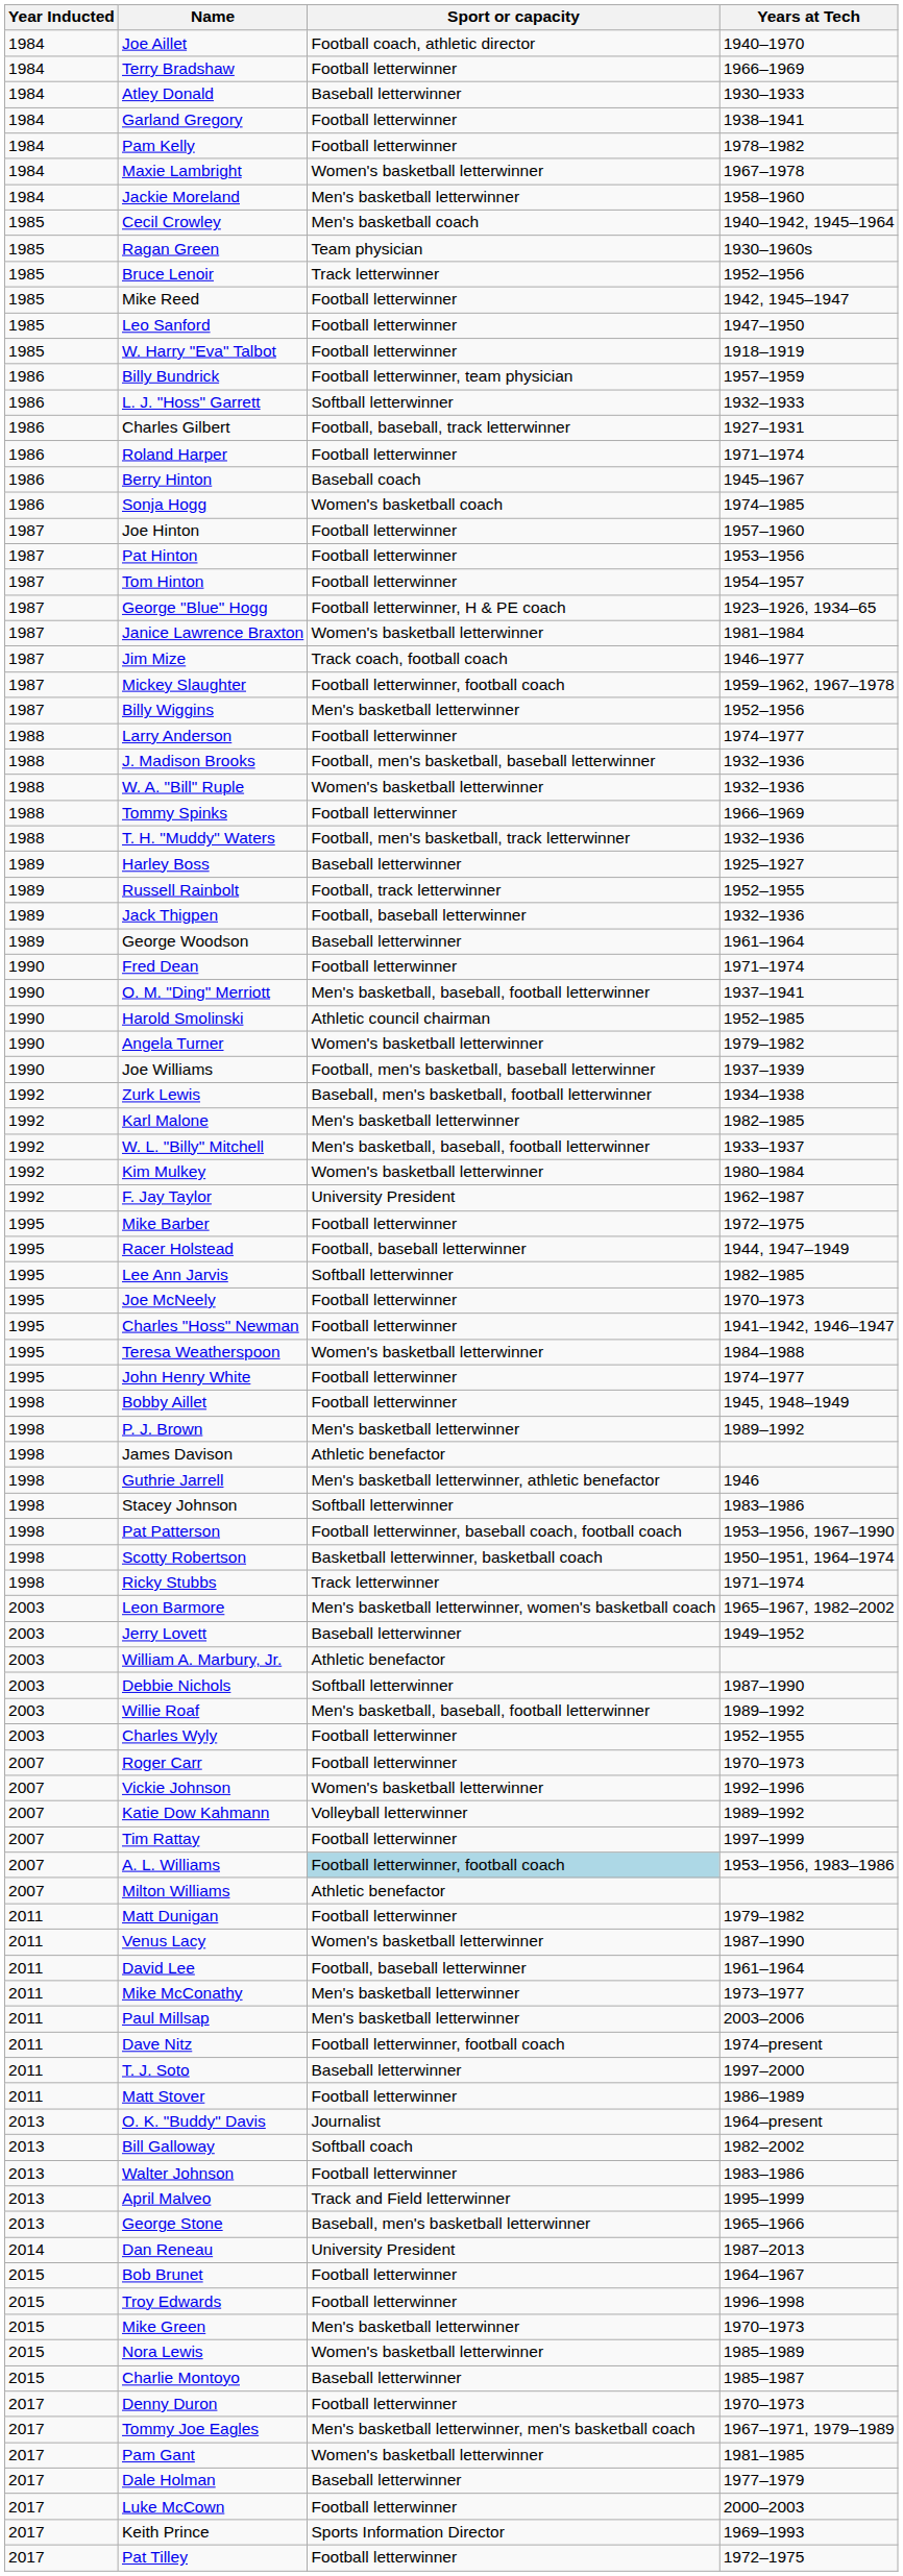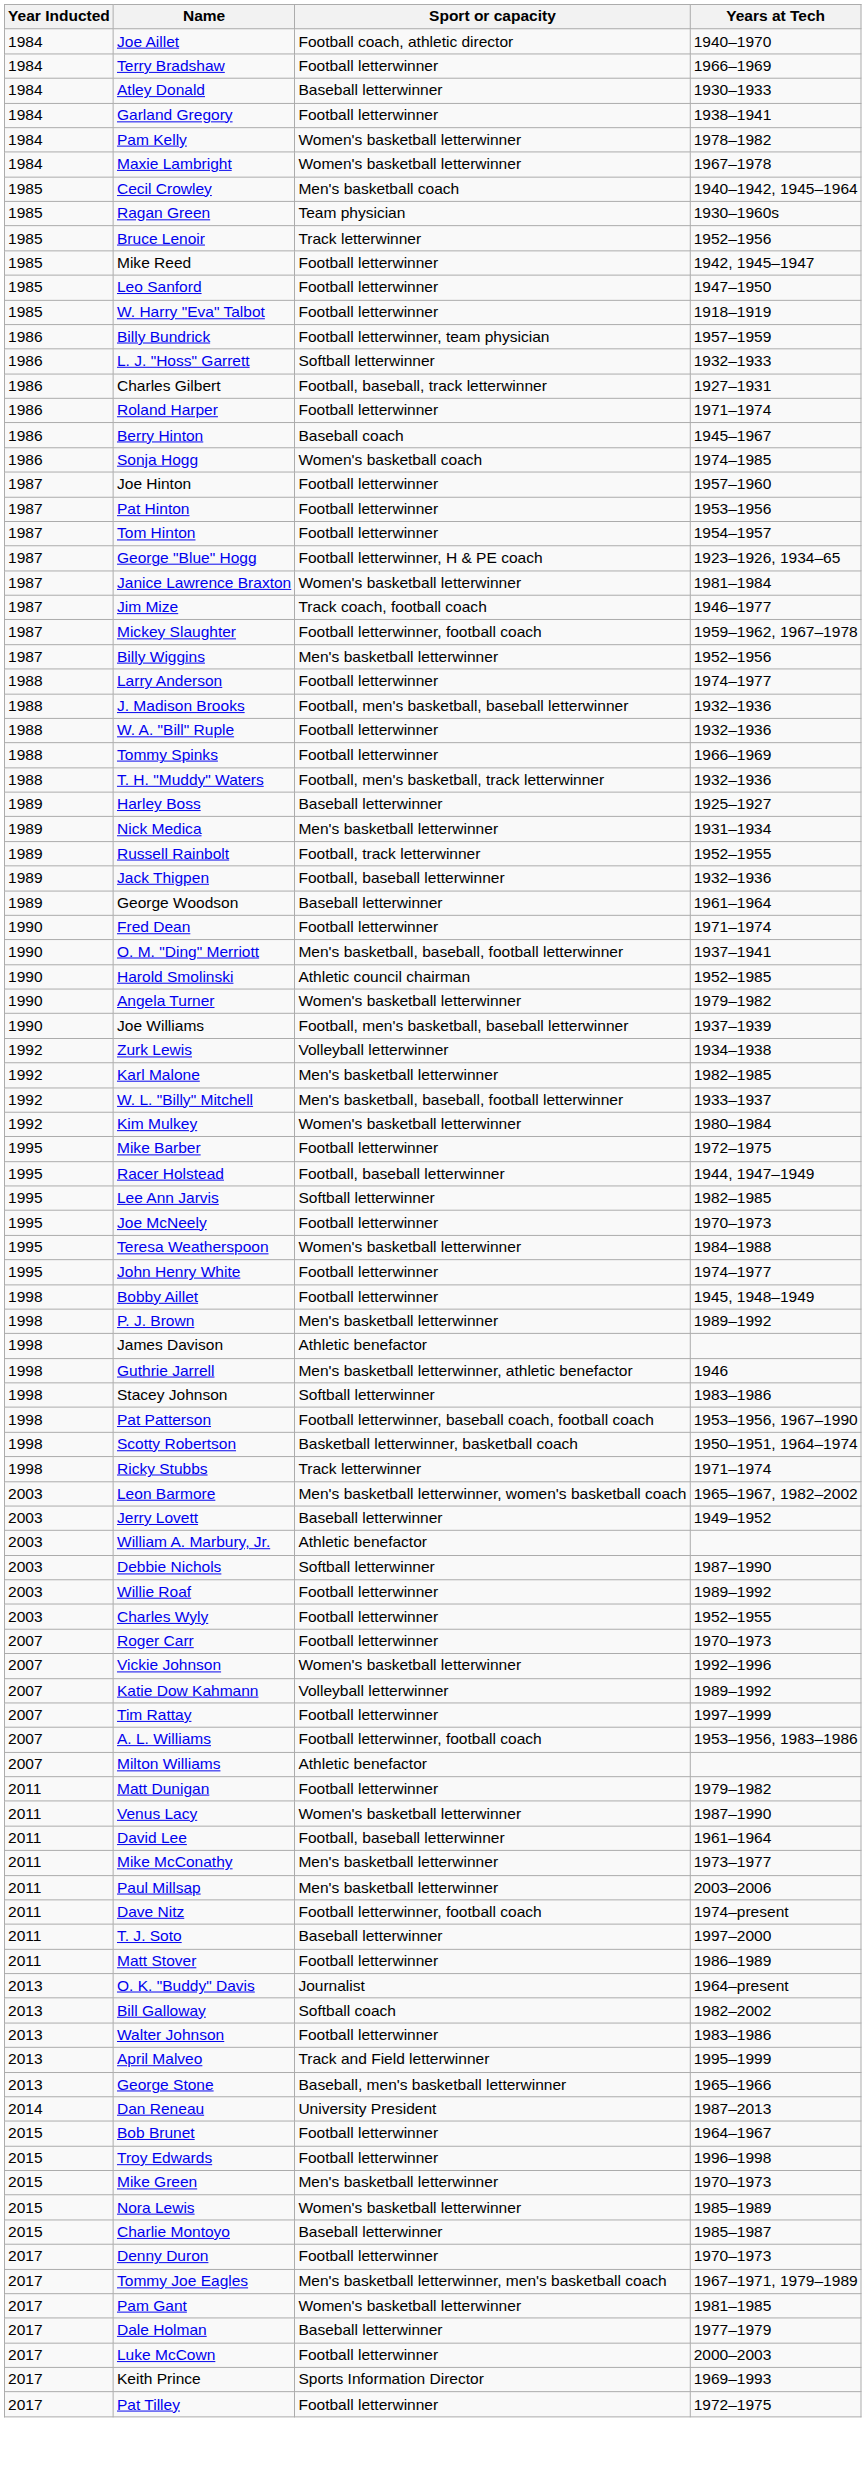 <table class="wikitable sortable">
 <tr>
 <th>Year Inducted</th>
 <th>Name</th>
 <th>Sport or capacity</th>
 <th>Years at Tech</th>
 </tr>
 <tr>
 <td>1984</td>
 <td><a href='#'>Joe Aillet</a></td>
 <td>Football coach, athletic director</td>
 <td>1940–1970</td>
 </tr>
 <tr>
 <td>1984</td>
 <td><a href='#'>Terry Bradshaw</a></td>
 <td>Football letterwinner</td>
 <td>1966–1969</td>
 </tr>
 <tr>
 <td>1984</td>
 <td><a href='#'>Atley Donald</a></td>
 <td>Baseball letterwinner</td>
 <td>1930–1933</td>
 </tr>
 <tr>
 <td>1984</td>
 <td><a href='#'>Garland Gregory</a></td>
 <td>Football letterwinner</td>
 <td>1938–1941</td>
 </tr>
 <tr>
 <td>1984</td>
 <td><a href='#'>Pam Kelly</a></td>
-<td>Football letterwinner</td>
+<td>Women's basketball letterwinner</td>
 <td>1978–1982</td>
 </tr>
 <tr>
 <td>1984</td>
 <td><a href='#'>Maxie Lambright</a></td>
 <td>Women's basketball letterwinner</td>
 <td>1967–1978</td>
-</tr>
-<tr>
-<td>1984</td>
-<td><a href='#'>Jackie Moreland</a></td>
-<td>Men's basketball letterwinner</td>
-<td>1958–1960</td>
 </tr>
 <tr>
 <td>1985</td>
 <td><a href='#'>Cecil Crowley</a></td>
 <td>Men's basketball coach</td>
 <td>1940–1942, 1945–1964</td>
 </tr>
 <tr>
 <td>1985</td>
 <td><a href='#'>Ragan Green</a></td>
 <td>Team physician</td>
 <td>1930–1960s</td>
 </tr>
 <tr>
 <td>1985</td>
 <td><a href='#'>Bruce Lenoir</a></td>
 <td>Track letterwinner</td>
 <td>1952–1956</td>
 </tr>
 <tr>
 <td>1985</td>
 <td>Mike Reed</td>
 <td>Football letterwinner</td>
 <td>1942, 1945–1947</td>
 </tr>
 <tr>
 <td>1985</td>
 <td><a href='#'>Leo Sanford</a></td>
 <td>Football letterwinner</td>
 <td>1947–1950</td>
 </tr>
 <tr>
 <td>1985</td>
 <td><a href='#'>W. Harry "Eva" Talbot</a></td>
 <td>Football letterwinner</td>
 <td>1918–1919</td>
 </tr>
 <tr>
 <td>1986</td>
 <td><a href='#'>Billy Bundrick</a></td>
 <td>Football letterwinner, team physician</td>
 <td>1957–1959</td>
 </tr>
 <tr>
 <td>1986</td>
 <td><a href='#'>L. J. "Hoss" Garrett</a></td>
 <td>Softball letterwinner</td>
 <td>1932–1933</td>
 </tr>
 <tr>
 <td>1986</td>
 <td>Charles Gilbert</td>
 <td>Football, baseball, track letterwinner</td>
 <td>1927–1931</td>
 </tr>
 <tr>
 <td>1986</td>
 <td><a href='#'>Roland Harper</a></td>
 <td>Football letterwinner</td>
 <td>1971–1974</td>
 </tr>
 <tr>
 <td>1986</td>
 <td><a href='#'>Berry Hinton</a></td>
 <td>Baseball coach</td>
 <td>1945–1967</td>
 </tr>
 <tr>
 <td>1986</td>
 <td><a href='#'>Sonja Hogg</a></td>
 <td>Women's basketball coach</td>
 <td>1974–1985</td>
 </tr>
 <tr>
 <td>1987</td>
 <td>Joe Hinton</td>
 <td>Football letterwinner</td>
 <td>1957–1960</td>
 </tr>
 <tr>
 <td>1987</td>
 <td><a href='#'>Pat Hinton</a></td>
 <td>Football letterwinner</td>
 <td>1953–1956</td>
 </tr>
 <tr>
 <td>1987</td>
 <td><a href='#'>Tom Hinton</a></td>
 <td>Football letterwinner</td>
 <td>1954–1957</td>
 </tr>
 <tr>
 <td>1987</td>
 <td><a href='#'>George "Blue" Hogg</a></td>
 <td>Football letterwinner, H & PE coach</td>
 <td>1923–1926, 1934–65</td>
 </tr>
 <tr>
 <td>1987</td>
 <td><a href='#'>Janice Lawrence Braxton</a></td>
 <td>Women's basketball letterwinner</td>
 <td>1981–1984</td>
 </tr>
 <tr>
 <td>1987</td>
 <td><a href='#'>Jim Mize</a></td>
 <td>Track coach, football coach</td>
 <td>1946–1977</td>
 </tr>
 <tr>
 <td>1987</td>
 <td><a href='#'>Mickey Slaughter</a></td>
 <td>Football letterwinner, football coach</td>
 <td>1959–1962, 1967–1978</td>
 </tr>
 <tr>
 <td>1987</td>
 <td><a href='#'>Billy Wiggins</a></td>
 <td>Men's basketball letterwinner</td>
 <td>1952–1956</td>
 </tr>
 <tr>
 <td>1988</td>
 <td><a href='#'>Larry Anderson</a></td>
 <td>Football letterwinner</td>
 <td>1974–1977</td>
 </tr>
 <tr>
 <td>1988</td>
 <td><a href='#'>J. Madison Brooks</a></td>
 <td>Football, men's basketball, baseball letterwinner</td>
 <td>1932–1936</td>
 </tr>
 <tr>
 <td>1988</td>
 <td><a href='#'>W. A. "Bill" Ruple</a></td>
-<td>Women's basketball letterwinner</td>
+<td>Football letterwinner</td>
 <td>1932–1936</td>
 </tr>
 <tr>
 <td>1988</td>
 <td><a href='#'>Tommy Spinks</a></td>
 <td>Football letterwinner</td>
 <td>1966–1969</td>
 </tr>
 <tr>
 <td>1988</td>
 <td><a href='#'>T. H. "Muddy" Waters</a></td>
 <td>Football, men's basketball, track letterwinner</td>
 <td>1932–1936</td>
 </tr>
 <tr>
 <td>1989</td>
 <td><a href='#'>Harley Boss</a></td>
 <td>Baseball letterwinner</td>
 <td>1925–1927</td>
+</tr>
+<tr>
+<td>1989</td>
+<td><a href='#'>Nick Medica</a></td>
+<td>Men's basketball letterwinner</td>
+<td>1931–1934</td>
 </tr>
 <tr>
 <td>1989</td>
 <td><a href='#'>Russell Rainbolt</a></td>
 <td>Football, track letterwinner</td>
 <td>1952–1955</td>
 </tr>
 <tr>
 <td>1989</td>
 <td><a href='#'>Jack Thigpen</a></td>
 <td>Football, baseball letterwinner</td>
 <td>1932–1936</td>
 </tr>
 <tr>
 <td>1989</td>
 <td>George Woodson</td>
 <td>Baseball letterwinner</td>
 <td>1961–1964</td>
 </tr>
 <tr>
 <td>1990</td>
 <td><a href='#'>Fred Dean</a></td>
 <td>Football letterwinner</td>
 <td>1971–1974</td>
 </tr>
 <tr>
 <td>1990</td>
 <td><a href='#'>O. M. "Ding" Merriott</a></td>
 <td>Men's basketball, baseball, football letterwinner</td>
 <td>1937–1941</td>
 </tr>
 <tr>
 <td>1990</td>
 <td><a href='#'>Harold Smolinski</a></td>
 <td>Athletic council chairman</td>
 <td>1952–1985</td>
 </tr>
 <tr>
 <td>1990</td>
 <td><a href='#'>Angela Turner</a></td>
 <td>Women's basketball letterwinner</td>
 <td>1979–1982</td>
 </tr>
 <tr>
 <td>1990</td>
 <td>Joe Williams</td>
 <td>Football, men's basketball, baseball letterwinner</td>
 <td>1937–1939</td>
 </tr>
 <tr>
 <td>1992</td>
 <td><a href='#'>Zurk Lewis</a></td>
-<td>Baseball, men's basketball, football letterwinner</td>
+<td>Volleyball letterwinner</td>
 <td>1934–1938</td>
 </tr>
 <tr>
 <td>1992</td>
 <td><a href='#'>Karl Malone</a></td>
 <td>Men's basketball letterwinner</td>
 <td>1982–1985</td>
 </tr>
 <tr>
 <td>1992</td>
 <td><a href='#'>W. L. "Billy" Mitchell</a></td>
 <td>Men's basketball, baseball, football letterwinner</td>
 <td>1933–1937</td>
 </tr>
 <tr>
 <td>1992</td>
 <td><a href='#'>Kim Mulkey</a></td>
 <td>Women's basketball letterwinner</td>
 <td>1980–1984</td>
-</tr>
-<tr>
-<td>1992</td>
-<td><a href='#'>F. Jay Taylor</a></td>
-<td>University President</td>
-<td>1962–1987</td>
 </tr>
 <tr>
 <td>1995</td>
 <td><a href='#'>Mike Barber</a></td>
 <td>Football letterwinner</td>
 <td>1972–1975</td>
 </tr>
 <tr>
 <td>1995</td>
 <td><a href='#'>Racer Holstead</a></td>
 <td>Football, baseball letterwinner</td>
 <td>1944, 1947–1949</td>
 </tr>
 <tr>
 <td>1995</td>
 <td><a href='#'>Lee Ann Jarvis</a></td>
 <td>Softball letterwinner</td>
 <td>1982–1985</td>
 </tr>
 <tr>
 <td>1995</td>
 <td><a href='#'>Joe McNeely</a></td>
 <td>Football letterwinner</td>
 <td>1970–1973</td>
-</tr>
-<tr>
-<td>1995</td>
-<td><a href='#'>Charles "Hoss" Newman</a></td>
-<td>Football letterwinner</td>
-<td>1941–1942, 1946–1947</td>
 </tr>
 <tr>
 <td>1995</td>
 <td><a href='#'>Teresa Weatherspoon</a></td>
 <td>Women's basketball letterwinner</td>
 <td>1984–1988</td>
 </tr>
 <tr>
 <td>1995</td>
 <td><a href='#'>John Henry White</a></td>
 <td>Football letterwinner</td>
 <td>1974–1977</td>
 </tr>
 <tr>
 <td>1998</td>
 <td><a href='#'>Bobby Aillet</a></td>
 <td>Football letterwinner</td>
 <td>1945, 1948–1949</td>
 </tr>
 <tr>
 <td>1998</td>
 <td><a href='#'>P. J. Brown</a></td>
 <td>Men's basketball letterwinner</td>
 <td>1989–1992</td>
 </tr>
 <tr>
 <td>1998</td>
 <td>James Davison</td>
 <td>Athletic benefactor</td>
 <td></td>
 </tr>
 <tr>
 <td>1998</td>
 <td><a href='#'>Guthrie Jarrell</a></td>
 <td>Men's basketball letterwinner, athletic benefactor</td>
 <td>1946</td>
 </tr>
 <tr>
 <td>1998</td>
 <td>Stacey Johnson</td>
 <td>Softball letterwinner</td>
 <td>1983–1986</td>
 </tr>
 <tr>
 <td>1998</td>
 <td><a href='#'>Pat Patterson</a></td>
 <td>Football letterwinner, baseball coach, football coach</td>
 <td>1953–1956, 1967–1990</td>
 </tr>
 <tr>
 <td>1998</td>
 <td><a href='#'>Scotty Robertson</a></td>
 <td>Basketball letterwinner, basketball coach</td>
 <td>1950–1951, 1964–1974</td>
 </tr>
 <tr>
 <td>1998</td>
 <td><a href='#'>Ricky Stubbs</a></td>
 <td>Track letterwinner</td>
 <td>1971–1974</td>
 </tr>
 <tr>
 <td>2003</td>
 <td><a href='#'>Leon Barmore</a></td>
 <td>Men's basketball letterwinner, women's basketball coach</td>
 <td>1965–1967, 1982–2002</td>
 </tr>
 <tr>
 <td>2003</td>
 <td><a href='#'>Jerry Lovett</a></td>
 <td>Baseball letterwinner</td>
 <td>1949–1952</td>
 </tr>
 <tr>
 <td>2003</td>
 <td><a href='#'>William A. Marbury, Jr.</a></td>
 <td>Athletic benefactor</td>
 <td></td>
 </tr>
 <tr>
 <td>2003</td>
 <td><a href='#'>Debbie Nichols</a></td>
 <td>Softball letterwinner</td>
 <td>1987–1990</td>
 </tr>
 <tr>
 <td>2003</td>
 <td><a href='#'>Willie Roaf</a></td>
-<td>Men's basketball, baseball, football letterwinner</td>
+<td>Football letterwinner</td>
 <td>1989–1992</td>
 </tr>
 <tr>
 <td>2003</td>
 <td><a href='#'>Charles Wyly</a></td>
 <td>Football letterwinner</td>
 <td>1952–1955</td>
 </tr>
 <tr>
 <td>2007</td>
 <td><a href='#'>Roger Carr</a></td>
 <td>Football letterwinner</td>
 <td>1970–1973</td>
 </tr>
 <tr>
 <td>2007</td>
 <td><a href='#'>Vickie Johnson</a></td>
 <td>Women's basketball letterwinner</td>
 <td>1992–1996</td>
 </tr>
 <tr>
 <td>2007</td>
 <td><a href='#'>Katie Dow Kahmann</a></td>
 <td>Volleyball letterwinner</td>
 <td>1989–1992</td>
 </tr>
 <tr>
 <td>2007</td>
 <td><a href='#'>Tim Rattay</a></td>
 <td>Football letterwinner</td>
 <td>1997–1999</td>
 </tr>
 <tr>
 <td>2007</td>
 <td><a href='#'>A. L. Williams</a></td>
-<td style="background: lightblue;">Football letterwinner, football coach</td>
+<td>Football letterwinner, football coach</td>
 <td>1953–1956, 1983–1986</td>
 </tr>
 <tr>
 <td>2007</td>
 <td><a href='#'>Milton Williams</a></td>
 <td>Athletic benefactor</td>
 <td></td>
 </tr>
 <tr>
 <td>2011</td>
 <td><a href='#'>Matt Dunigan</a></td>
 <td>Football letterwinner</td>
 <td>1979–1982</td>
 </tr>
 <tr>
 <td>2011</td>
 <td><a href='#'>Venus Lacy</a></td>
 <td>Women's basketball letterwinner</td>
 <td>1987–1990</td>
 </tr>
 <tr>
 <td>2011</td>
 <td><a href='#'>David Lee</a></td>
 <td>Football, baseball letterwinner</td>
 <td>1961–1964</td>
 </tr>
 <tr>
 <td>2011</td>
 <td><a href='#'>Mike McConathy</a></td>
 <td>Men's basketball letterwinner</td>
 <td>1973–1977</td>
 </tr>
 <tr>
 <td>2011</td>
 <td><a href='#'>Paul Millsap</a></td>
 <td>Men's basketball letterwinner</td>
 <td>2003–2006</td>
 </tr>
 <tr>
 <td>2011</td>
 <td><a href='#'>Dave Nitz</a></td>
 <td>Football letterwinner, football coach</td>
 <td>1974–present</td>
 </tr>
 <tr>
 <td>2011</td>
 <td><a href='#'>T. J. Soto</a></td>
 <td>Baseball letterwinner</td>
 <td>1997–2000</td>
 </tr>
 <tr>
 <td>2011</td>
 <td><a href='#'>Matt Stover</a></td>
 <td>Football letterwinner</td>
 <td>1986–1989</td>
 </tr>
 <tr>
 <td>2013</td>
 <td><a href='#'>O. K. "Buddy" Davis</a></td>
 <td>Journalist</td>
 <td>1964–present</td>
 </tr>
 <tr>
 <td>2013</td>
 <td><a href='#'>Bill Galloway</a></td>
 <td>Softball coach</td>
 <td>1982–2002</td>
 </tr>
 <tr>
 <td>2013</td>
 <td><a href='#'>Walter Johnson</a></td>
 <td>Football letterwinner</td>
 <td>1983–1986</td>
 </tr>
 <tr>
 <td>2013</td>
 <td><a href='#'>April Malveo</a></td>
 <td>Track and Field letterwinner</td>
 <td>1995–1999</td>
 </tr>
 <tr>
 <td>2013</td>
 <td><a href='#'>George Stone</a></td>
 <td>Baseball, men's basketball letterwinner</td>
 <td>1965–1966</td>
 </tr>
 <tr>
 <td>2014</td>
 <td><a href='#'>Dan Reneau</a></td>
 <td>University President</td>
 <td>1987–2013</td>
 </tr>
 <tr>
 <td>2015</td>
 <td><a href='#'>Bob Brunet</a></td>
 <td>Football letterwinner</td>
 <td>1964–1967</td>
 </tr>
 <tr>
 <td>2015</td>
 <td><a href='#'>Troy Edwards</a></td>
 <td>Football letterwinner</td>
 <td>1996–1998</td>
 </tr>
 <tr>
 <td>2015</td>
 <td><a href='#'>Mike Green</a></td>
 <td>Men's basketball letterwinner</td>
 <td>1970–1973</td>
 </tr>
 <tr>
 <td>2015</td>
 <td><a href='#'>Nora Lewis</a></td>
 <td>Women's basketball letterwinner</td>
 <td>1985–1989</td>
 </tr>
 <tr>
 <td>2015</td>
 <td><a href='#'>Charlie Montoyo</a></td>
 <td>Baseball letterwinner</td>
 <td>1985–1987</td>
 </tr>
 <tr>
 <td>2017</td>
 <td><a href='#'>Denny Duron</a></td>
 <td>Football letterwinner</td>
 <td>1970–1973</td>
 </tr>
 <tr>
 <td>2017</td>
 <td><a href='#'>Tommy Joe Eagles</a></td>
 <td>Men's basketball letterwinner, men's basketball coach</td>
 <td>1967–1971, 1979–1989</td>
 </tr>
 <tr>
 <td>2017</td>
 <td><a href='#'>Pam Gant</a></td>
 <td>Women's basketball letterwinner</td>
 <td>1981–1985</td>
 </tr>
 <tr>
 <td>2017</td>
 <td><a href='#'>Dale Holman</a></td>
 <td>Baseball letterwinner</td>
 <td>1977–1979</td>
 </tr>
 <tr>
 <td>2017</td>
 <td><a href='#'>Luke McCown</a></td>
 <td>Football letterwinner</td>
 <td>2000–2003</td>
 </tr>
 <tr>
 <td>2017</td>
 <td>Keith Prince</td>
 <td>Sports Information Director</td>
 <td>1969–1993</td>
 </tr>
 <tr>
 <td>2017</td>
 <td><a href='#'>Pat Tilley</a></td>
 <td>Football letterwinner</td>
 <td>1972–1975</td>
 </tr>
 </table>
